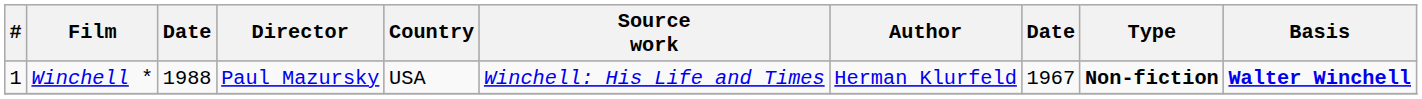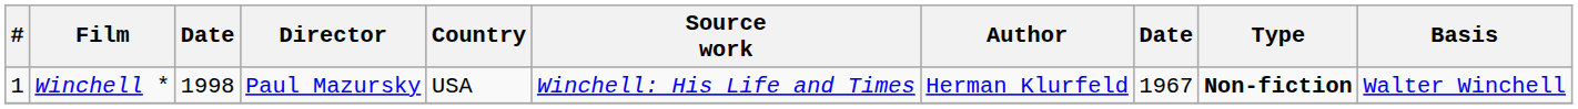 <table class="wikitable">
 <tr>
 <th>#</th>
 <th>Film</th>
 <th>Date</th>
 <th>Director</th>
 <th>Country</th>
 <th>Source<br>work</th>
 <th>Author</th>
 <th>Date</th>
 <th>Type</th>
 <th>Basis</th>
 </tr>
 <tr>
 <td>1</td>
 <td><em><a href='#'>Winchell</a></em> *</td>
-<td>1988</td>
+<td>1998</td>
 <td><a href='#'>Paul Mazursky</a></td>
 <td>USA</td>
 <td><em><a href='#'>Winchell: His Life and Times</a></em></td>
 <td><a href='#'>Herman Klurfeld</a></td>
 <td>1967 </td>
 <td><strong>Non-fiction</strong></td>
-<td><strong><a href='#'>Walter Winchell</a></strong></td>
+<td><a href='#'>Walter Winchell</a></td>
 </tr>
 <tr>
 </tr>
 </table>
